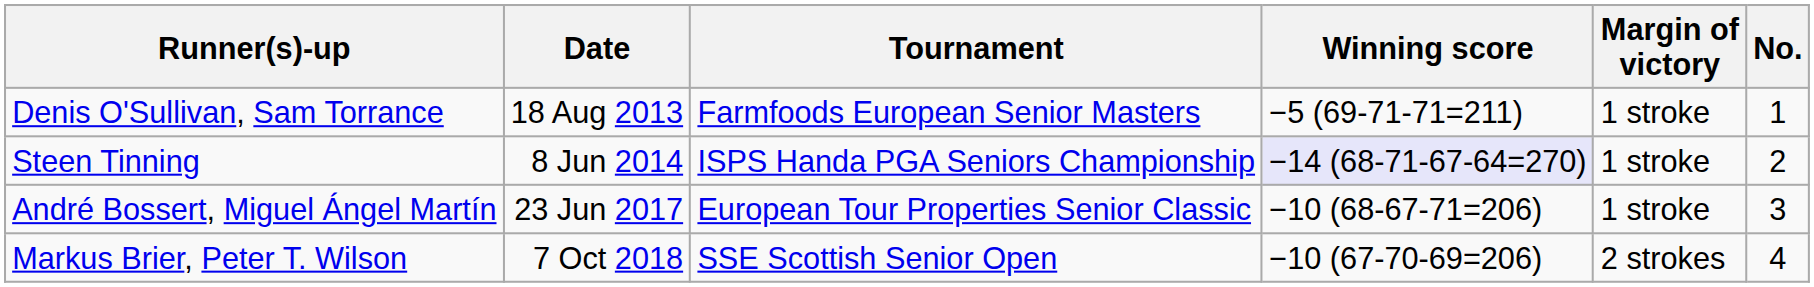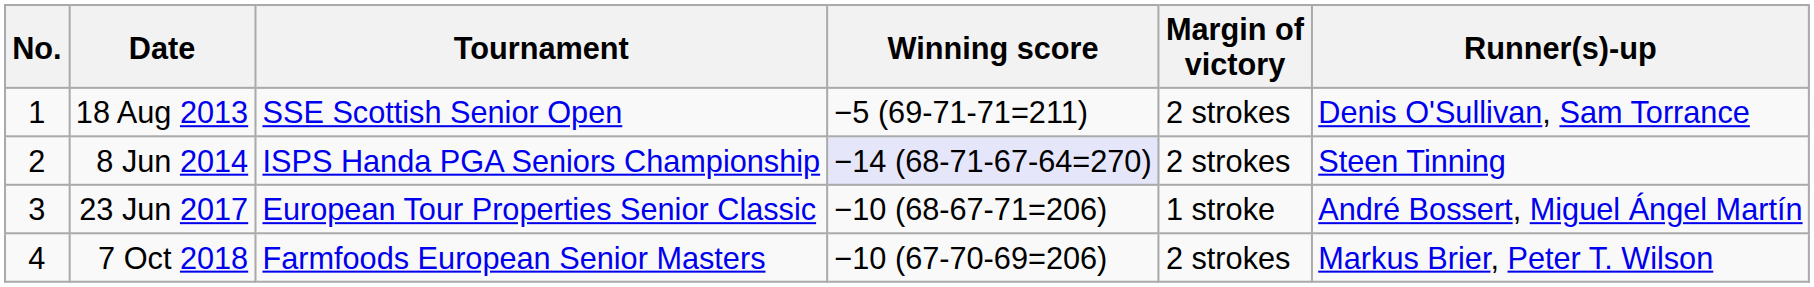 <table class="wikitable" style="font-size:95%;">
 <tr>
-<th>Runner(s)-up</th>
+<th>No.</th>
 <th>Date</th>
 <th>Tournament</th>
 <th>Winning score</th>
 <th>Margin of<br>victory</th>
-<th>No.</th>
+<th>Runner(s)-up</th>
 </tr>
 <tr>
+<td align=center>1</td>
+<td align=right>18 Aug <a href='#'>2013</a></td>
+<td><a href='#'>SSE Scottish Senior Open</a></td>
+<td>−5 (69-71-71=211)</td>
+<td>2 strokes</td>
 <td> <a href='#'>Denis O'Sullivan</a>,  <a href='#'>Sam Torrance</a></td>
-<td align=right>18 Aug <a href='#'>2013</a></td>
-<td><a href='#'>Farmfoods European Senior Masters</a></td>
-<td>−5 (69-71-71=211)</td>
-<td>1 stroke</td>
-<td align=center>1</td>
 </tr>
 <tr>
-<td> <a href='#'>Steen Tinning</a></td>
+<td align=center>2</td>
 <td align=right>8 Jun <a href='#'>2014</a></td>
 <td><a href='#'>ISPS Handa PGA Seniors Championship</a></td>
 <td style="background: lavender;">−14 (68-71-67-64=270)</td>
-<td>1 stroke</td>
-<td align=center>2</td>
+<td>2 strokes</td>
+<td> <a href='#'>Steen Tinning</a></td>
 </tr>
 <tr>
-<td> <a href='#'>André Bossert</a>,  <a href='#'>Miguel Ángel Martín</a></td>
+<td align=center>3</td>
 <td align=right>23 Jun <a href='#'>2017</a></td>
 <td><a href='#'>European Tour Properties Senior Classic</a></td>
 <td>−10 (68-67-71=206)</td>
 <td>1 stroke</td>
-<td align=center>3</td>
+<td> <a href='#'>André Bossert</a>,  <a href='#'>Miguel Ángel Martín</a></td>
 </tr>
 <tr>
-<td> <a href='#'>Markus Brier</a>,  <a href='#'>Peter T. Wilson</a></td>
+<td align=center>4</td>
 <td align=right>7 Oct <a href='#'>2018</a></td>
-<td><a href='#'>SSE Scottish Senior Open</a></td>
+<td><a href='#'>Farmfoods European Senior Masters</a></td>
 <td>−10 (67-70-69=206)</td>
 <td>2 strokes</td>
-<td align=center>4</td>
+<td> <a href='#'>Markus Brier</a>,  <a href='#'>Peter T. Wilson</a></td>
 </tr>
 </table>
